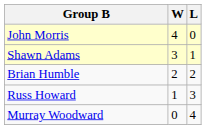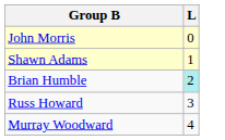 <table class="wikitable">
 <tr>
 <th width=200>Group B</th>
-<th>W</th>
 <th>L</th>
 </tr>
 <tr bgcolor=#ffffcc>
 <td> <a href='#'>John Morris</a></td>
-<td>4</td>
 <td>0</td>
 </tr>
 <tr bgcolor=#ffffcc>
 <td> <a href='#'>Shawn Adams</a></td>
-<td>3</td>
 <td>1</td>
 </tr>
 <tr>
 <td> <a href='#'>Brian Humble</a></td>
-<td>2</td>
-<td>2</td>
+<td style="background: paleturquoise;">2</td>
 </tr>
 <tr>
 <td> <a href='#'>Russ Howard</a></td>
-<td>1</td>
 <td>3</td>
 </tr>
 <tr>
 <td> <a href='#'>Murray Woodward</a></td>
-<td>0</td>
 <td>4</td>
 </tr>
 </table>
